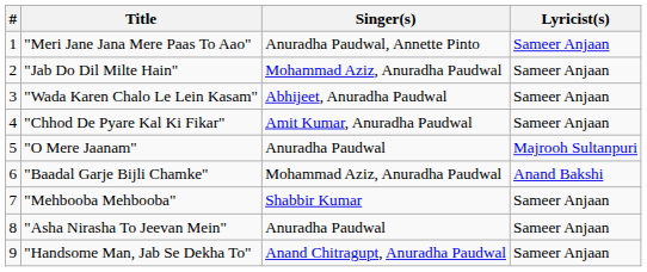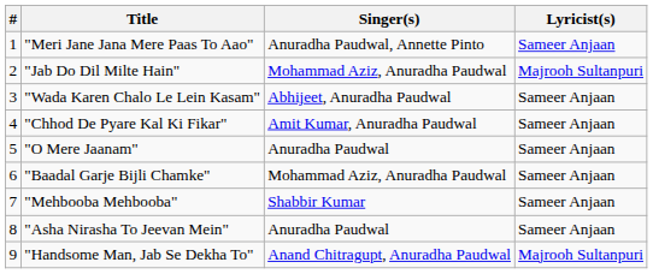 <table class="wikitable" style="font-size:95%;">
 <tr>
 <th>#</th>
 <th>Title</th>
 <th>Singer(s)</th>
 <th>Lyricist(s)</th>
 </tr>
 <tr>
 <td>1</td>
 <td>"Meri Jane Jana Mere Paas To Aao"</td>
 <td>Anuradha Paudwal, Annette Pinto</td>
 <td><a href='#'>Sameer Anjaan</a></td>
 </tr>
 <tr>
 <td>2</td>
 <td>"Jab Do Dil Milte Hain"</td>
 <td><a href='#'>Mohammad Aziz</a>, Anuradha Paudwal</td>
-<td>Sameer Anjaan</td>
+<td><a href='#'>Majrooh Sultanpuri</a></td>
 </tr>
 <tr>
 <td>3</td>
 <td>"Wada Karen Chalo Le Lein Kasam"</td>
 <td><a href='#'>Abhijeet</a>, Anuradha Paudwal</td>
 <td>Sameer Anjaan</td>
 </tr>
 <tr>
 <td>4</td>
 <td>"Chhod De Pyare Kal Ki Fikar"</td>
 <td><a href='#'>Amit Kumar</a>, Anuradha Paudwal</td>
 <td>Sameer Anjaan</td>
 </tr>
 <tr>
 <td>5</td>
 <td>"O Mere Jaanam"</td>
 <td>Anuradha Paudwal</td>
-<td><a href='#'>Majrooh Sultanpuri</a></td>
+<td>Sameer Anjaan</td>
 </tr>
 <tr>
 <td>6</td>
 <td>"Baadal Garje Bijli Chamke"</td>
 <td>Mohammad Aziz, Anuradha Paudwal</td>
-<td><a href='#'>Anand Bakshi</a></td>
+<td>Sameer Anjaan</td>
 </tr>
 <tr>
 <td>7</td>
 <td>"Mehbooba Mehbooba"</td>
 <td><a href='#'>Shabbir Kumar</a></td>
 <td>Sameer Anjaan</td>
 </tr>
 <tr>
 <td>8</td>
 <td>"Asha Nirasha To Jeevan Mein"</td>
 <td>Anuradha Paudwal</td>
 <td>Sameer Anjaan</td>
 </tr>
 <tr>
 <td>9</td>
 <td>"Handsome Man, Jab Se Dekha To"</td>
 <td><a href='#'>Anand Chitragupt</a>, <a href='#'>Anuradha Paudwal</a></td>
-<td>Sameer Anjaan</td>
+<td><a href='#'>Majrooh Sultanpuri</a></td>
 </tr>
 </table>
